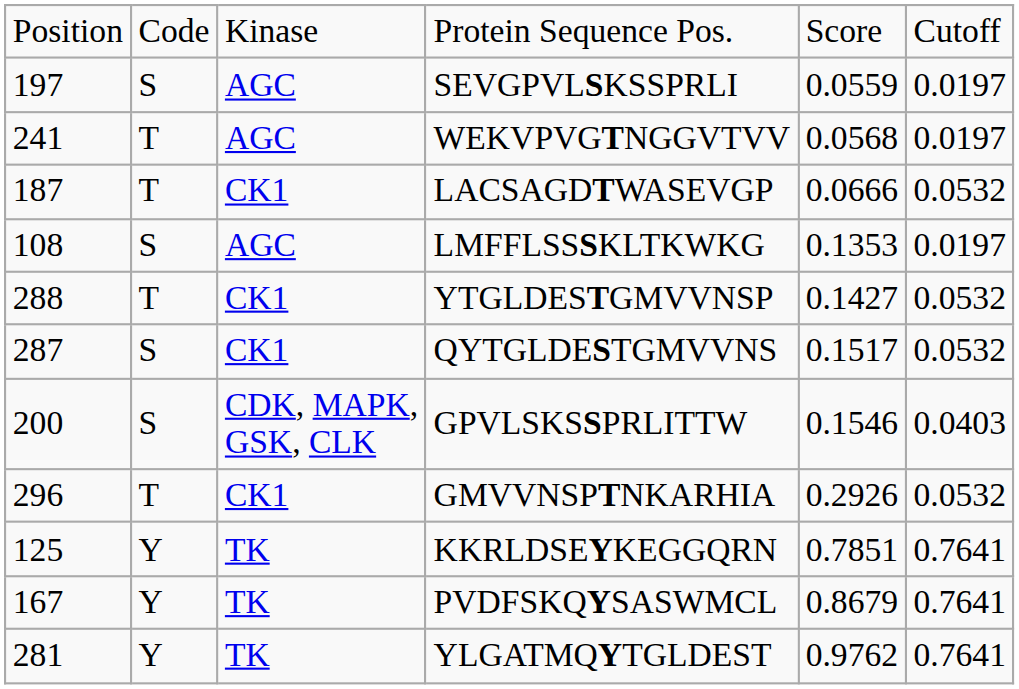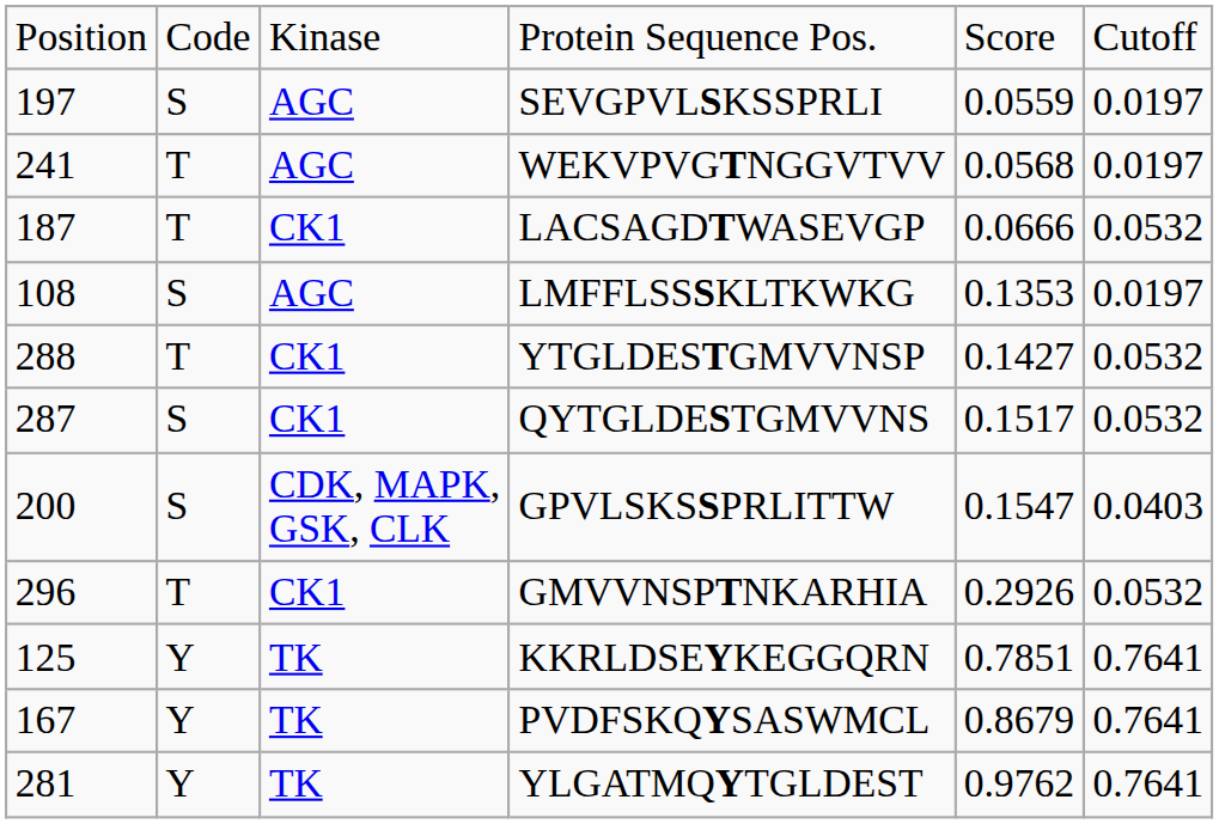 <table class="wikitable sortable">
 <tr>
 <td>Position</td>
 <td>Code</td>
 <td>Kinase</td>
 <td>Protein Sequence Pos.</td>
 <td>Score</td>
 <td>Cutoff</td>
 </tr>
 <tr>
 <td>197</td>
 <td>S</td>
 <td><a href='#'>AGC</a></td>
 <td>SEVGPVL<strong>S</strong>KSSPRLI</td>
 <td>0.0559</td>
 <td>0.0197</td>
 </tr>
 <tr>
 <td>241</td>
 <td>T</td>
 <td><a href='#'>AGC</a></td>
 <td>WEKVPVG<strong>T</strong>NGGVTVV</td>
 <td>0.0568</td>
 <td>0.0197</td>
 </tr>
 <tr>
 <td>187</td>
 <td>T</td>
 <td><a href='#'>CK1</a></td>
 <td>LACSAGD<strong>T</strong>WASEVGP</td>
 <td>0.0666</td>
 <td>0.0532</td>
 </tr>
 <tr>
 <td>108</td>
 <td>S</td>
 <td><a href='#'>AGC</a></td>
 <td>LMFFLSS<strong>S</strong>KLTKWKG</td>
 <td>0.1353</td>
 <td>0.0197</td>
 </tr>
 <tr>
 <td>288</td>
 <td>T</td>
 <td><a href='#'>CK1</a></td>
 <td>YTGLDES<strong>T</strong>GMVVNSP</td>
 <td>0.1427</td>
 <td>0.0532</td>
 </tr>
 <tr>
 <td>287</td>
 <td>S</td>
 <td><a href='#'>CK1</a></td>
 <td>QYTGLDE<strong>S</strong>TGMVVNS</td>
 <td>0.1517</td>
 <td>0.0532</td>
 </tr>
 <tr>
 <td>200</td>
 <td>S</td>
 <td><a href='#'>CDK</a>, <a href='#'>MAPK</a>,<br><a href='#'>GSK</a>, <a href='#'>CLK</a></td>
 <td>GPVLSKS<strong>S</strong>PRLITTW</td>
-<td>0.1546</td>
+<td>0.1547</td>
 <td>0.0403</td>
 </tr>
 <tr>
 <td>296</td>
 <td>T</td>
 <td><a href='#'>CK1</a></td>
 <td>GMVVNSP<strong>T</strong>NKARHIA</td>
 <td>0.2926</td>
 <td>0.0532</td>
 </tr>
 <tr>
 <td>125</td>
 <td>Y</td>
 <td><a href='#'>TK</a></td>
 <td>KKRLDSE<strong>Y</strong>KEGGQRN</td>
 <td>0.7851</td>
 <td>0.7641</td>
 </tr>
 <tr>
 <td>167</td>
 <td>Y</td>
 <td><a href='#'>TK</a></td>
 <td>PVDFSKQ<strong>Y</strong>SASWMCL</td>
 <td>0.8679</td>
 <td>0.7641</td>
 </tr>
 <tr>
 <td>281</td>
 <td>Y</td>
 <td><a href='#'>TK</a></td>
 <td>YLGATMQ<strong>Y</strong>TGLDEST</td>
 <td>0.9762</td>
 <td>0.7641</td>
 </tr>
 </table>
